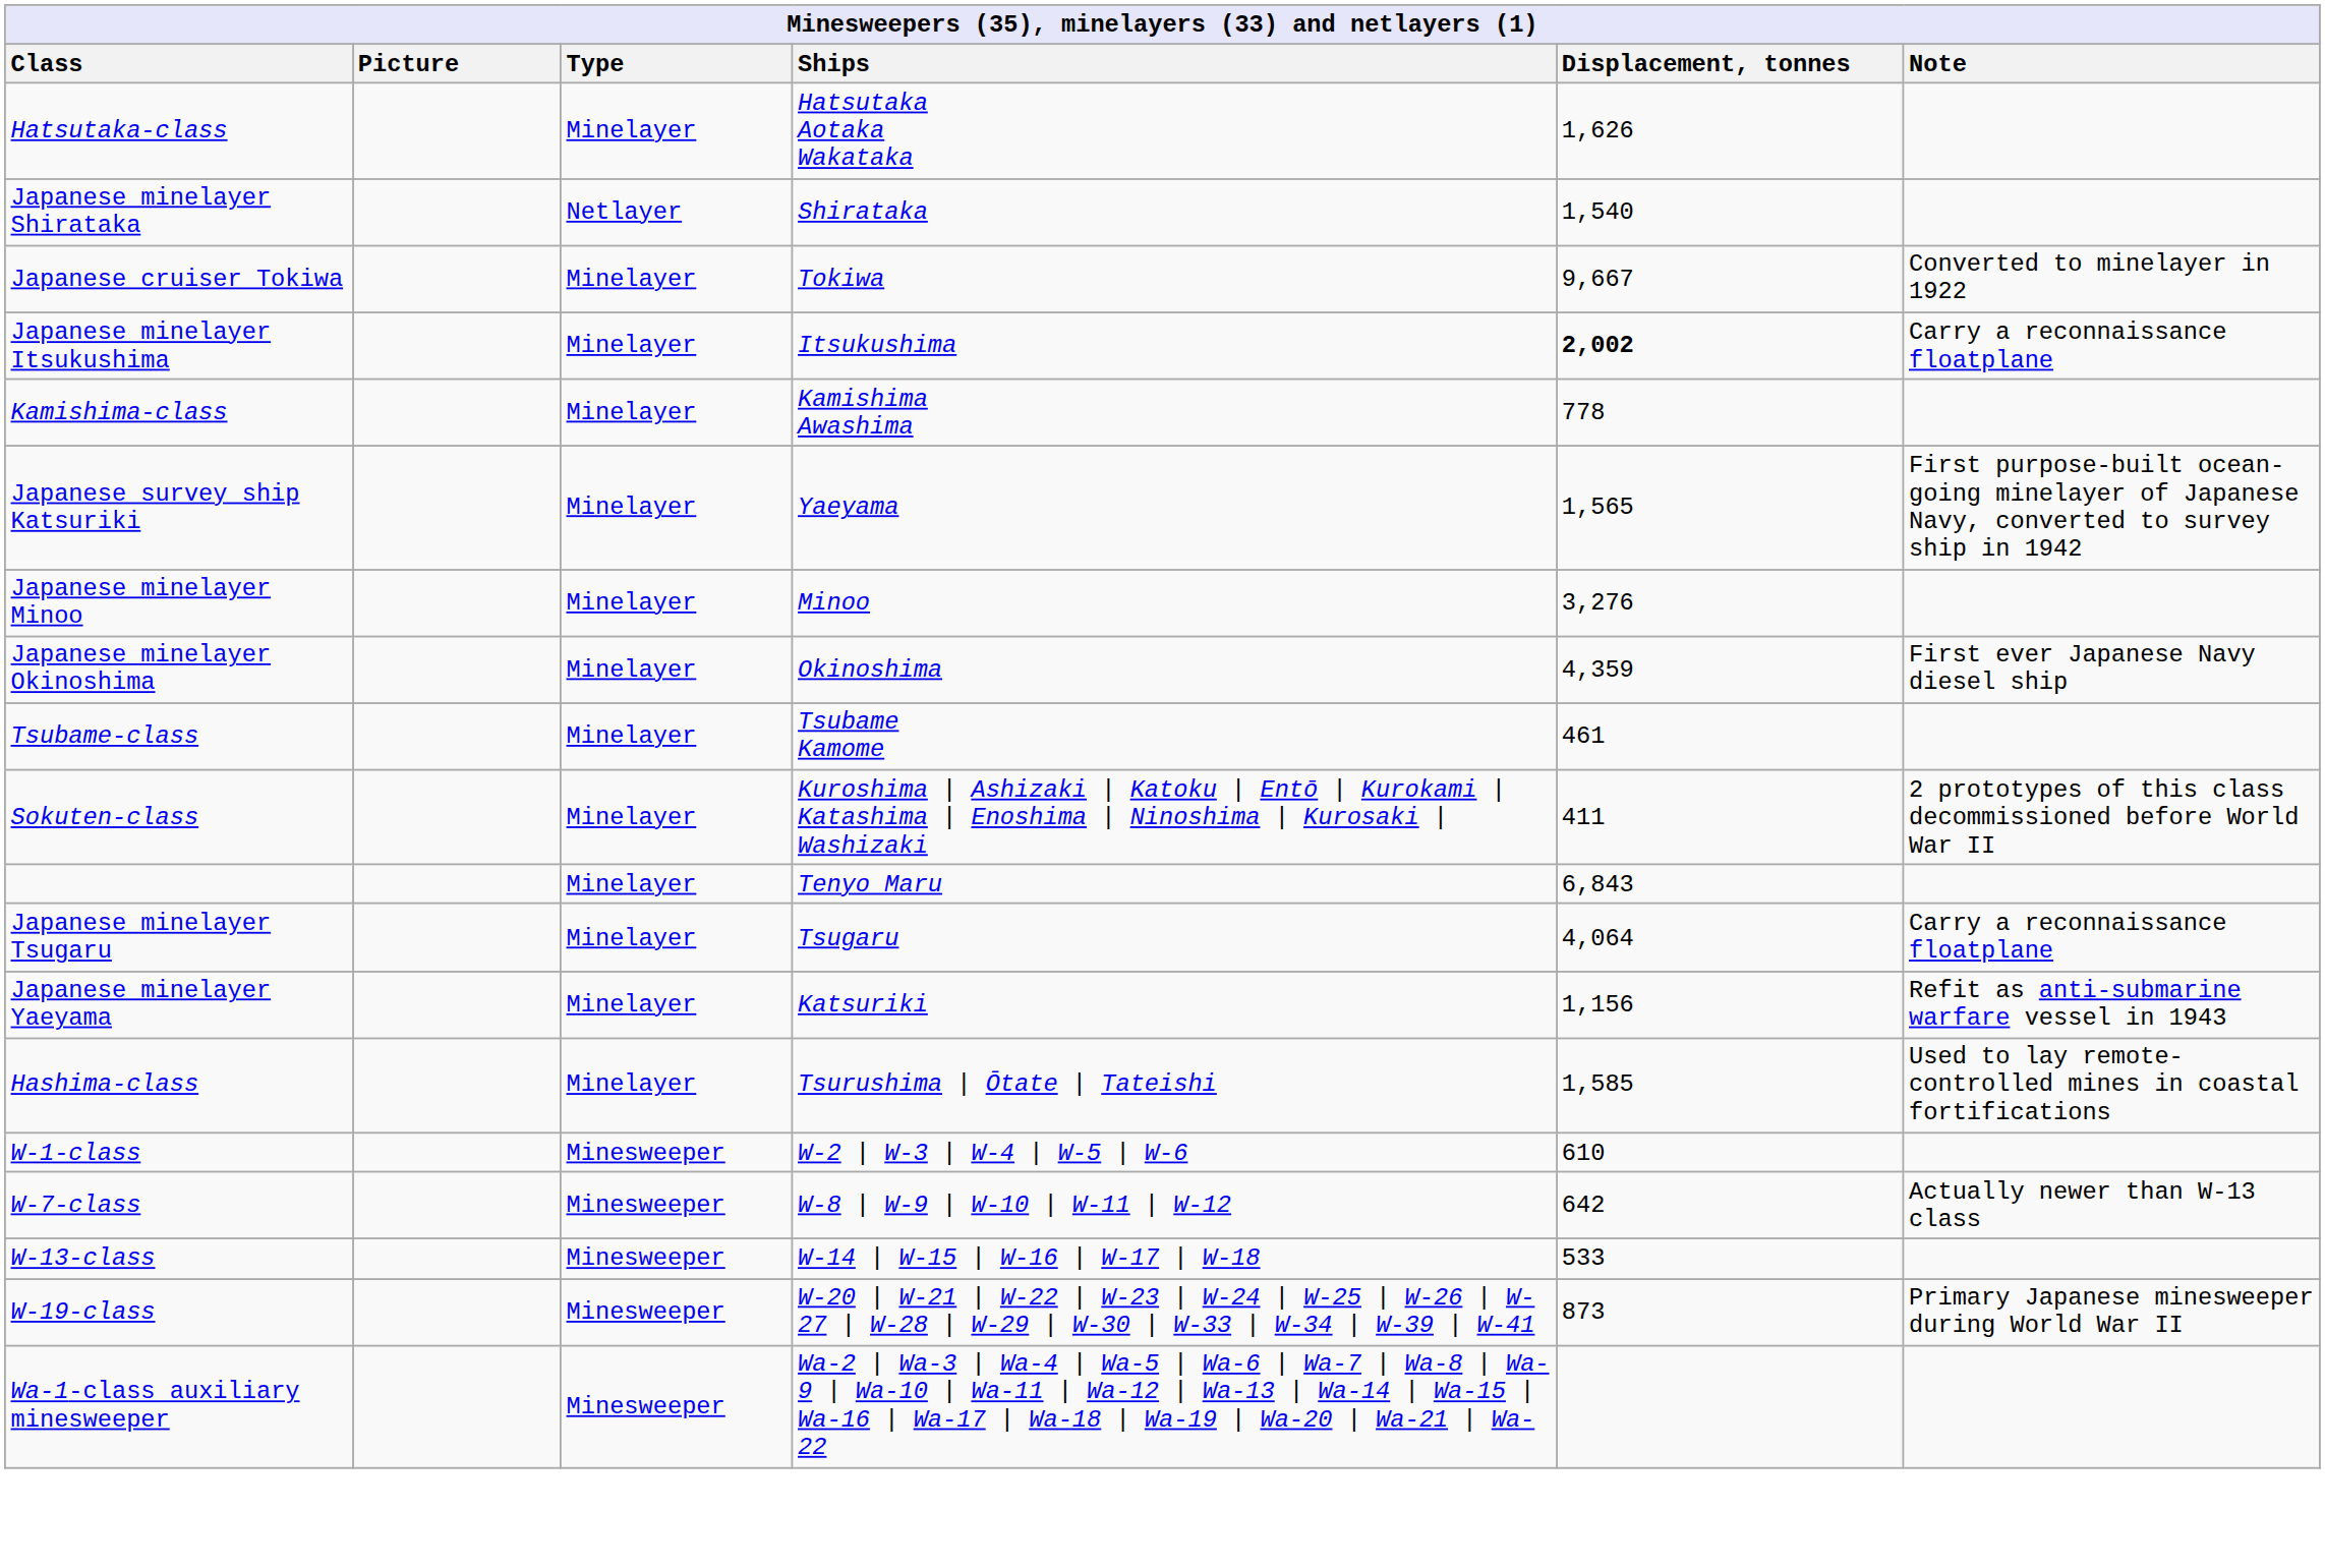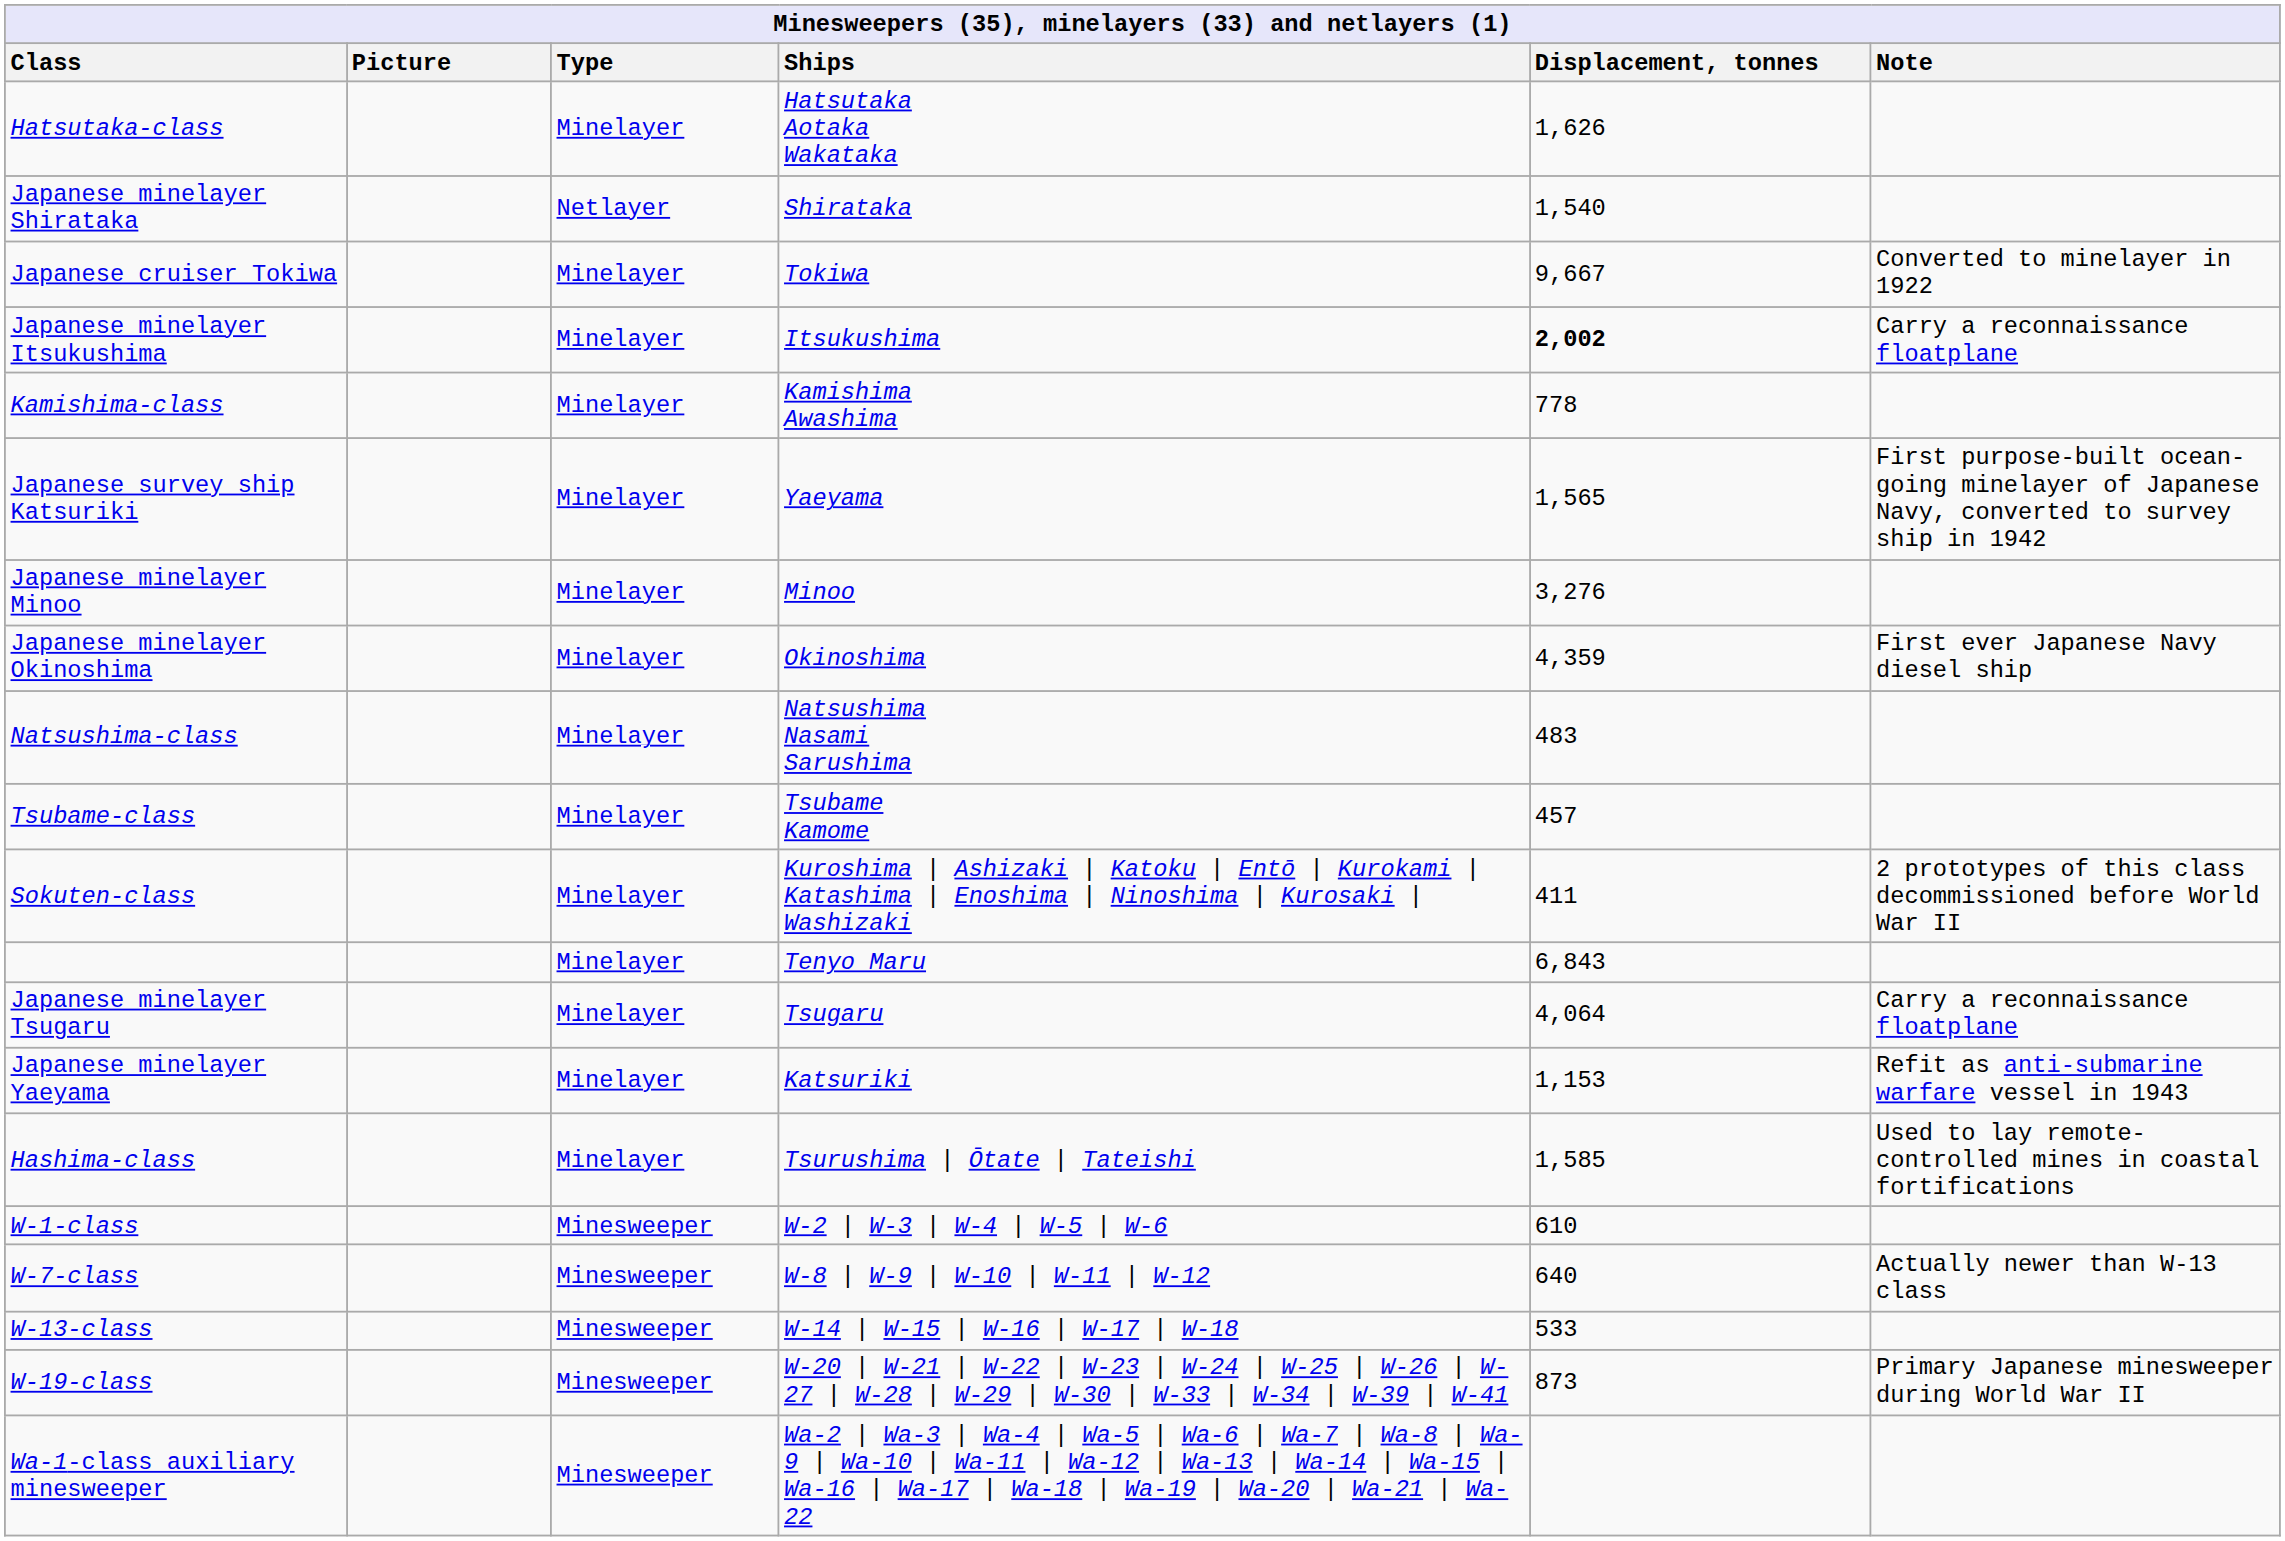 <table class="wikitable sortable">
 <tr>
 <th colspan="6" style="background: lavender;">Minesweepers (35), minelayers (33) and netlayers (1)</th>
 </tr>
 <tr>
 <th style="text-align:left; width:15%;">Class</th>
 <th style="text-align:left; width:9%;">Picture</th>
 <th style="text-align:left; width:10%;">Type</th>
 <th style="text-align:left; width:33%;">Ships</th>
 <th style="text-align:left; width:15%;">Displacement, tonnes</th>
 <th style="text-align:left; width:20%;">Note</th>
 </tr>
 <tr>
 <td><em><a href='#'>Hatsutaka-class</a></em></td>
 <td></td>
 <td><a href='#'>Minelayer</a></td>
 <td><em><a href='#'>Hatsutaka</a></em><br><em><a href='#'>Aotaka</a></em><br><em><a href='#'>Wakataka</a></em></td>
 <td>1,626</td>
 <td></td>
 </tr>
 <tr>
 <td><a href='#'>Japanese minelayer Shirataka</a></td>
 <td></td>
 <td><a href='#'>Netlayer</a></td>
 <td><em><a href='#'>Shirataka</a></em></td>
 <td>1,540</td>
 <td></td>
 </tr>
 <tr>
 <td><a href='#'>Japanese cruiser Tokiwa</a></td>
 <td></td>
 <td><a href='#'>Minelayer</a></td>
 <td><em><a href='#'>Tokiwa</a></em></td>
 <td>9,667</td>
 <td>Converted to minelayer in 1922</td>
 </tr>
 <tr>
 <td><a href='#'>Japanese minelayer Itsukushima</a></td>
 <td></td>
 <td><a href='#'>Minelayer</a></td>
 <td><em><a href='#'>Itsukushima</a></em></td>
 <td><strong>2,002</strong></td>
 <td>Carry a reconnaissance <a href='#'>floatplane</a></td>
 </tr>
 <tr>
 <td><em><a href='#'>Kamishima-class</a></em></td>
 <td></td>
 <td><a href='#'>Minelayer</a></td>
 <td><em><a href='#'>Kamishima</a></em><br><em><a href='#'>Awashima</a></em></td>
 <td>778</td>
 <td></td>
 </tr>
 <tr>
 <td><a href='#'>Japanese survey ship Katsuriki</a></td>
 <td></td>
 <td><a href='#'>Minelayer</a></td>
 <td><em><a href='#'>Yaeyama</a></em></td>
 <td>1,565</td>
 <td>First purpose-built ocean-going minelayer of Japanese Navy, converted to survey ship in 1942</td>
 </tr>
 <tr>
 <td><a href='#'>Japanese minelayer Minoo</a></td>
 <td></td>
 <td><a href='#'>Minelayer</a></td>
 <td><em><a href='#'>Minoo</a></em></td>
 <td>3,276</td>
 <td></td>
 </tr>
 <tr>
 <td><a href='#'>Japanese minelayer Okinoshima</a></td>
 <td></td>
 <td><a href='#'>Minelayer</a></td>
 <td><em><a href='#'>Okinoshima</a></em></td>
 <td>4,359</td>
 <td>First ever Japanese Navy diesel ship</td>
 </tr>
 <tr>
+<td><em><a href='#'>Natsushima-class</a></em></td>
+<td></td>
+<td><a href='#'>Minelayer</a></td>
+<td><em><a href='#'>Natsushima</a></em><br><em><a href='#'>Nasami</a></em><br><em><a href='#'>Sarushima</a></em></td>
+<td>483</td>
+<td></td>
+</tr>
+<tr>
 <td><em><a href='#'>Tsubame-class</a></em></td>
 <td></td>
 <td><a href='#'>Minelayer</a></td>
 <td><em><a href='#'>Tsubame</a></em><br><em><a href='#'>Kamome</a></em></td>
-<td>461</td>
+<td>457</td>
 <td></td>
 </tr>
 <tr>
 <td><em><a href='#'>Sokuten-class</a></em></td>
 <td></td>
 <td><a href='#'>Minelayer</a></td>
 <td><em><a href='#'>Kuroshima</a></em> | <em><a href='#'>Ashizaki</a></em> | <em><a href='#'>Katoku</a></em> | <em><a href='#'>Entō</a></em> | <em><a href='#'>Kurokami</a></em> | <em><a href='#'>Katashima</a></em> | <em><a href='#'>Enoshima</a></em> | <em><a href='#'>Ninoshima</a></em> | <em><a href='#'>Kurosaki</a></em> | <em><a href='#'>Washizaki</a></em></td>
 <td>411</td>
 <td>2 prototypes of this class decommissioned before World War II</td>
 </tr>
 <tr>
 <td></td>
 <td></td>
 <td><a href='#'>Minelayer</a></td>
 <td><em><a href='#'>Tenyo Maru</a></em></td>
 <td>6,843</td>
 <td></td>
 </tr>
 <tr>
 <td><a href='#'>Japanese minelayer Tsugaru</a></td>
 <td></td>
 <td><a href='#'>Minelayer</a></td>
 <td><em><a href='#'>Tsugaru</a></em></td>
 <td>4,064</td>
 <td>Carry a reconnaissance <a href='#'>floatplane</a></td>
 </tr>
 <tr>
 <td><a href='#'>Japanese minelayer Yaeyama</a></td>
 <td></td>
 <td><a href='#'>Minelayer</a></td>
 <td><em><a href='#'>Katsuriki</a></em></td>
-<td>1,156</td>
+<td>1,153</td>
 <td>Refit as <a href='#'>anti-submarine warfare</a> vessel in 1943</td>
 </tr>
 <tr>
 <td><em><a href='#'>Hashima-class</a></em></td>
 <td></td>
 <td><a href='#'>Minelayer</a></td>
 <td><em><a href='#'>Tsurushima</a></em> | <em><a href='#'>Ōtate</a></em> | <em><a href='#'>Tateishi</a></em></td>
 <td>1,585</td>
 <td>Used to lay remote-controlled mines in coastal fortifications</td>
 </tr>
 <tr>
 <td><em><a href='#'>W-1-class</a></em></td>
 <td></td>
 <td><a href='#'>Minesweeper</a></td>
 <td><em><a href='#'>W-2</a></em> | <em><a href='#'>W-3</a></em> | <em><a href='#'>W-4</a></em> | <em><a href='#'>W-5</a></em> | <em><a href='#'>W-6</a></em></td>
 <td>610</td>
 <td></td>
 </tr>
 <tr>
 <td><em><a href='#'>W-7-class</a></em></td>
 <td></td>
 <td><a href='#'>Minesweeper</a></td>
 <td><em><a href='#'>W-8</a></em> | <em><a href='#'>W-9</a></em> | <em><a href='#'>W-10</a></em> | <em><a href='#'>W-11</a></em> | <em><a href='#'>W-12</a></em></td>
-<td>642</td>
+<td>640</td>
 <td>Actually newer than W-13 class</td>
 </tr>
 <tr>
 <td><em><a href='#'>W-13-class</a></em></td>
 <td></td>
 <td><a href='#'>Minesweeper</a></td>
 <td><em><a href='#'>W-14</a></em> | <em><a href='#'>W-15</a></em> | <em><a href='#'>W-16</a></em> | <em><a href='#'>W-17</a></em> | <em><a href='#'>W-18</a></em></td>
 <td>533</td>
 <td></td>
 </tr>
 <tr>
 <td><em><a href='#'>W-19-class</a></em></td>
 <td></td>
 <td><a href='#'>Minesweeper</a></td>
 <td><em><a href='#'>W-20</a></em> | <em><a href='#'>W-21</a></em> | <em><a href='#'>W-22</a></em> | <em><a href='#'>W-23</a></em> | <em><a href='#'>W-24</a></em> | <em><a href='#'>W-25</a></em> | <em><a href='#'>W-26</a></em> | <em><a href='#'>W-27</a></em> | <em><a href='#'>W-28</a></em> | <em><a href='#'>W-29</a></em> | <em><a href='#'>W-30</a></em> | <em><a href='#'>W-33</a></em> | <em><a href='#'>W-34</a></em> | <em><a href='#'>W-39</a></em> | <em><a href='#'>W-41</a></em></td>
 <td>873</td>
 <td>Primary Japanese minesweeper during World War II</td>
 </tr>
 <tr>
 <td><a href='#'><em>Wa-1</em>-class auxiliary minesweeper</a></td>
 <td></td>
 <td><a href='#'>Minesweeper</a></td>
 <td><em><a href='#'>Wa-2</a></em> | <em><a href='#'>Wa-3</a></em> | <em><a href='#'>Wa-4</a></em> | <em><a href='#'>Wa-5</a></em> | <em><a href='#'>Wa-6</a></em> | <em><a href='#'>Wa-7</a></em> | <em><a href='#'>Wa-8</a></em> | <em><a href='#'>Wa-9</a></em> | <em><a href='#'>Wa-10</a></em> | <em><a href='#'>Wa-11</a></em> | <em><a href='#'>Wa-12</a></em> | <em><a href='#'>Wa-13</a></em> | <em><a href='#'>Wa-14</a></em> | <em><a href='#'>Wa-15</a></em> | <em><a href='#'>Wa-16</a></em> | <em><a href='#'>Wa-17</a></em> | <em><a href='#'>Wa-18</a></em> | <em><a href='#'>Wa-19</a></em> | <em><a href='#'>Wa-20</a></em> | <em><a href='#'>Wa-21</a></em> | <em><a href='#'>Wa-22</a></em></td>
 <td></td>
 <td></td>
 </tr>
 </table>
